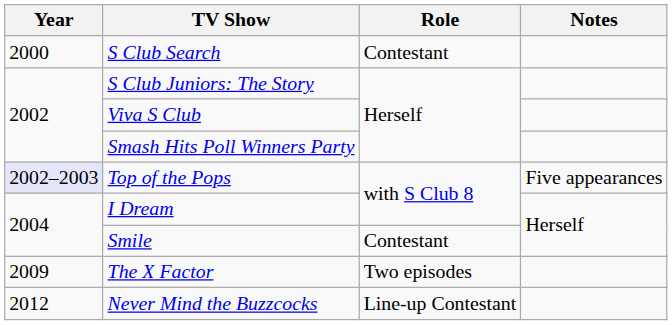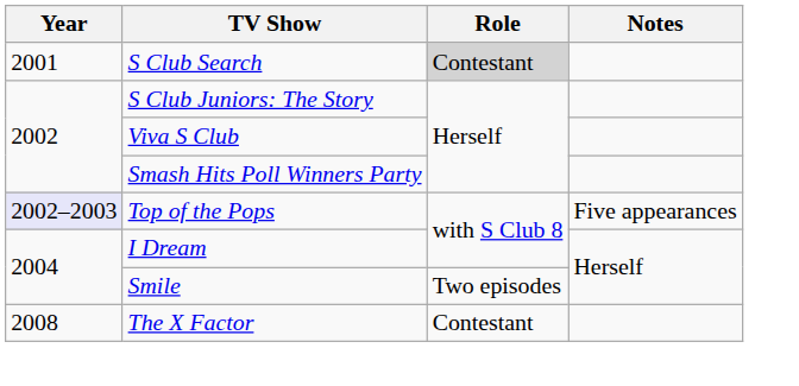 <table class="wikitable">
 <tr>
 <th>Year</th>
 <th>TV Show</th>
 <th>Role</th>
 <th>Notes</th>
 </tr>
 <tr>
-<td>2000</td>
+<td>2001</td>
 <td><em><a href='#'>S Club Search</a></em></td>
-<td>Contestant</td>
+<td style="background: lightgrey;">Contestant</td>
 <td></td>
 </tr>
 <tr>
 <td rowspan=3>2002</td>
 <td><em><a href='#'>S Club Juniors: The Story</a></em></td>
 <td rowspan=3>Herself</td>
 <td></td>
 </tr>
 <tr>
 <td><em><a href='#'>Viva S Club</a></em></td>
 <td></td>
 </tr>
 <tr>
 <td><em><a href='#'>Smash Hits Poll Winners Party</a></em></td>
 <td></td>
 </tr>
 <tr>
 <td style="background: lavender;">2002–2003</td>
 <td><em><a href='#'>Top of the Pops</a></em></td>
 <td rowspan=2>with <a href='#'>S Club 8</a></td>
 <td>Five appearances</td>
 </tr>
 <tr>
 <td rowspan=2>2004</td>
 <td><em><a href='#'>I Dream</a></em></td>
 <td rowspan=2>Herself</td>
 </tr>
 <tr>
 <td><em><a href='#'>Smile</a></em></td>
-<td>Contestant</td>
+<td>Two episodes</td>
 </tr>
 <tr>
-<td>2009</td>
+<td>2008</td>
 <td><em><a href='#'>The X Factor</a></em></td>
-<td>Two episodes</td>
-<td></td>
-</tr>
-<tr>
-<td>2012</td>
-<td><em><a href='#'>Never Mind the Buzzcocks</a></em></td>
-<td>Line-up Contestant</td>
+<td>Contestant</td>
 <td></td>
 </tr>
 </table>
